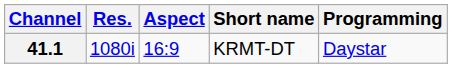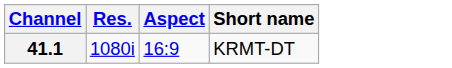 <table class="wikitable">
 <tr>
 <th><a href='#'>Channel</a></th>
 <th><a href='#'>Res.</a></th>
 <th><a href='#'>Aspect</a></th>
 <th>Short name</th>
-<th>Programming</th>
 </tr>
 <tr>
 <th scope = "row">41.1</th>
 <td><a href='#'>1080i</a></td>
 <td><a href='#'>16:9</a></td>
 <td>KRMT-DT</td>
-<td><a href='#'>Daystar</a></td>
 </tr>
 </table>
